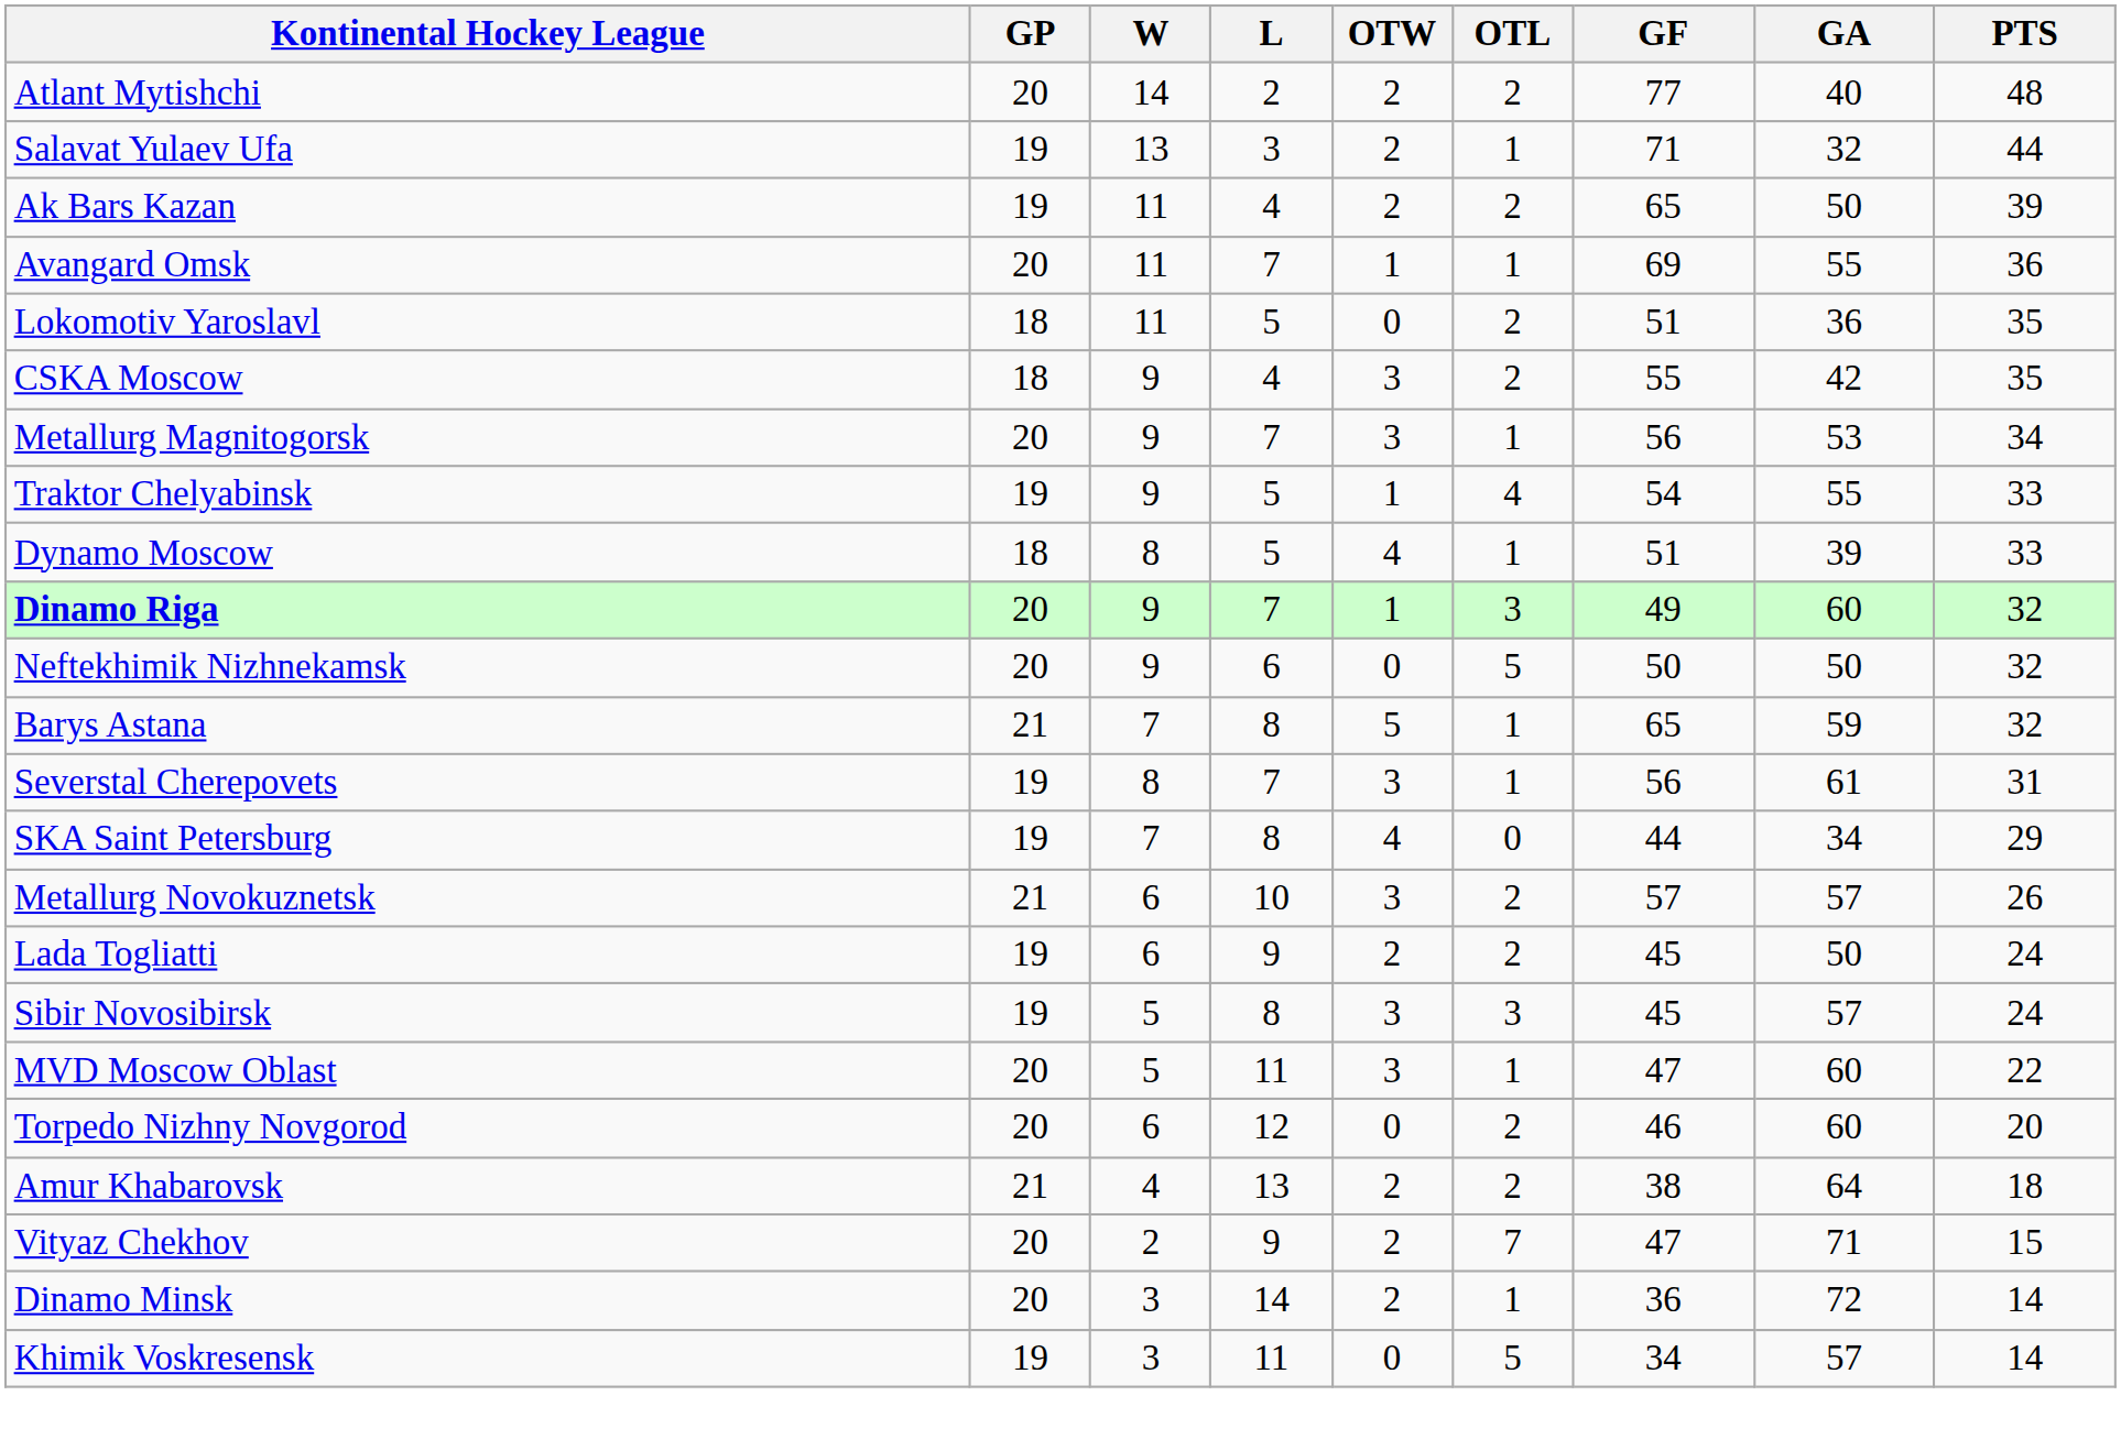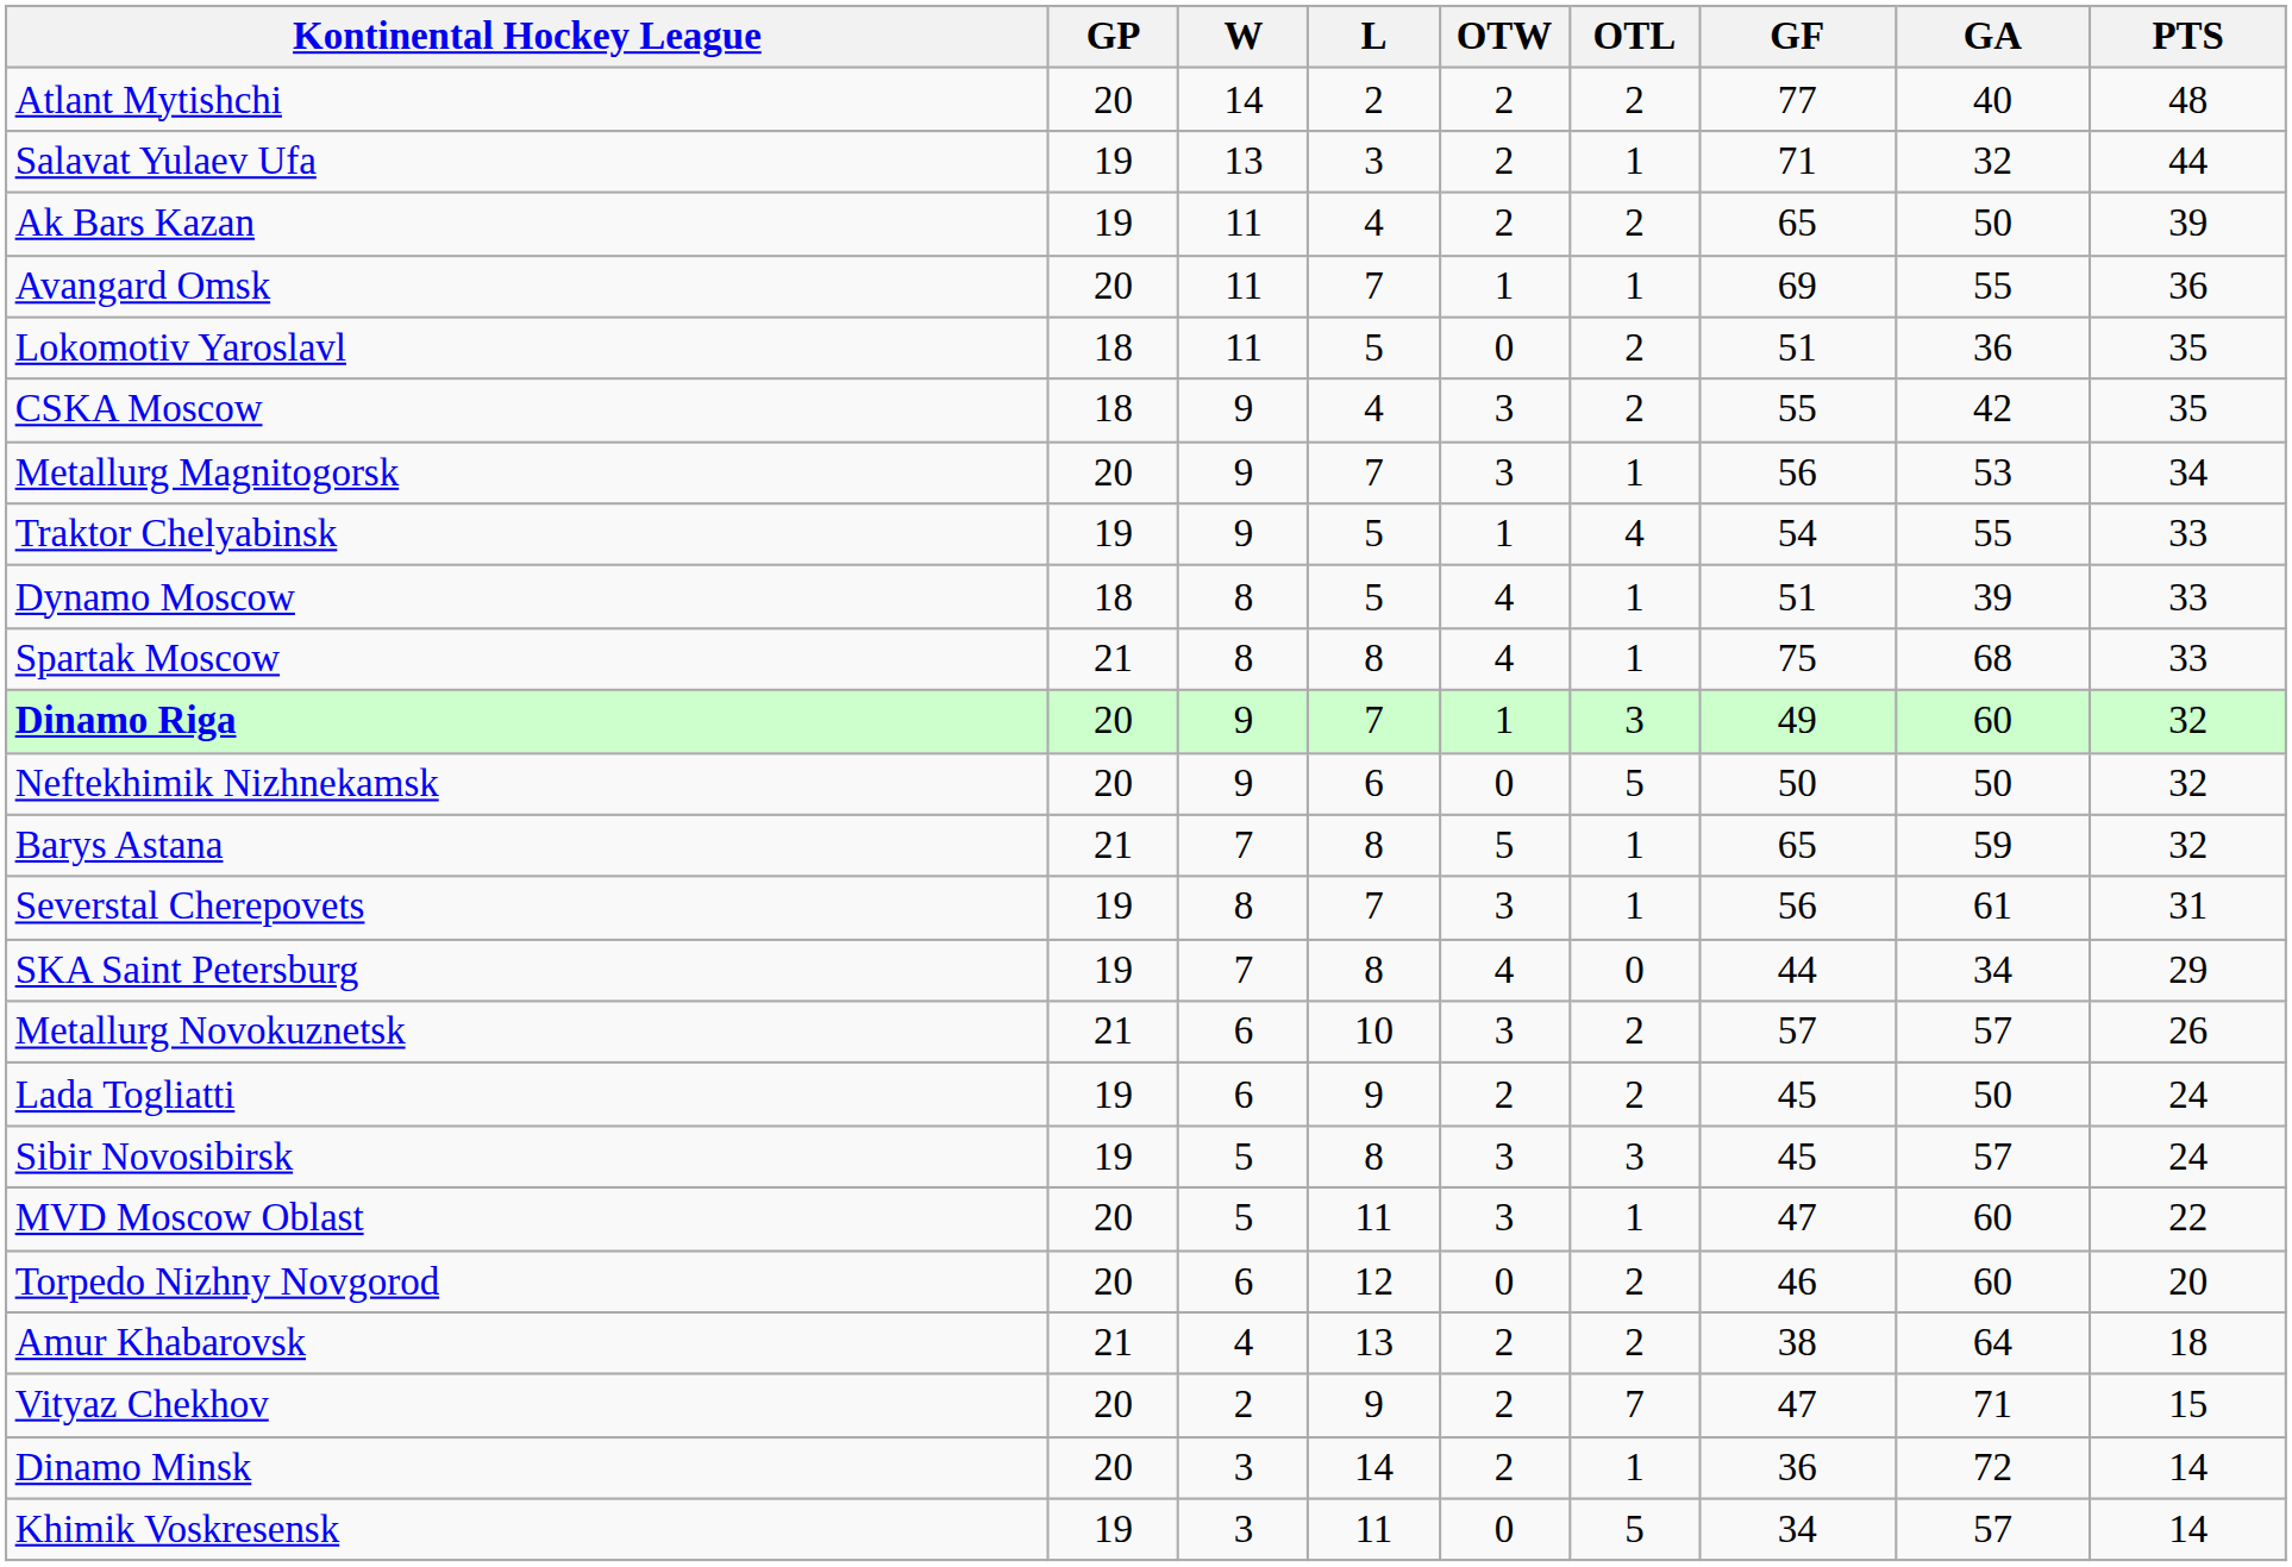 <table class="wikitable sortable">
 <tr>
 <th width="40%"><a href='#'>Kontinental Hockey League</a></th>
 <th width="5%">GP</th>
 <th width="5%">W</th>
 <th width="5%">L</th>
 <th width="5%">OTW</th>
 <th width="5%">OTL</th>
 <th width="7.5%">GF</th>
 <th width="7.5%">GA</th>
 <th width="7.5%">PTS</th>
 </tr>
 <tr align=center>
 <td align=left><a href='#'>Atlant Mytishchi</a></td>
 <td>20</td>
 <td>14</td>
 <td>2</td>
 <td>2</td>
 <td>2</td>
 <td>77</td>
 <td>40</td>
 <td>48</td>
 </tr>
 <tr align=center>
 <td align=left><a href='#'>Salavat Yulaev Ufa</a></td>
 <td>19</td>
 <td>13</td>
 <td>3</td>
 <td>2</td>
 <td>1</td>
 <td>71</td>
 <td>32</td>
 <td>44</td>
 </tr>
 <tr align=center>
 <td align=left><a href='#'>Ak Bars Kazan</a></td>
 <td>19</td>
 <td>11</td>
 <td>4</td>
 <td>2</td>
 <td>2</td>
 <td>65</td>
 <td>50</td>
 <td>39</td>
 </tr>
 <tr align=center>
 <td align=left><a href='#'>Avangard Omsk</a></td>
 <td>20</td>
 <td>11</td>
 <td>7</td>
 <td>1</td>
 <td>1</td>
 <td>69</td>
 <td>55</td>
 <td>36</td>
 </tr>
 <tr align=center>
 <td align=left><a href='#'>Lokomotiv Yaroslavl</a></td>
 <td>18</td>
 <td>11</td>
 <td>5</td>
 <td>0</td>
 <td>2</td>
 <td>51</td>
 <td>36</td>
 <td>35</td>
 </tr>
 <tr align=center>
 <td align=left><a href='#'>CSKA Moscow</a></td>
 <td>18</td>
 <td>9</td>
 <td>4</td>
 <td>3</td>
 <td>2</td>
 <td>55</td>
 <td>42</td>
 <td>35</td>
 </tr>
 <tr align=center>
 <td align=left><a href='#'>Metallurg Magnitogorsk</a></td>
 <td>20</td>
 <td>9</td>
 <td>7</td>
 <td>3</td>
 <td>1</td>
 <td>56</td>
 <td>53</td>
 <td>34</td>
 </tr>
 <tr align=center>
 <td align=left><a href='#'>Traktor Chelyabinsk</a></td>
 <td>19</td>
 <td>9</td>
 <td>5</td>
 <td>1</td>
 <td>4</td>
 <td>54</td>
 <td>55</td>
 <td>33</td>
 </tr>
 <tr align=center>
 <td align=left><a href='#'>Dynamo Moscow</a></td>
 <td>18</td>
 <td>8</td>
 <td>5</td>
 <td>4</td>
 <td>1</td>
 <td>51</td>
 <td>39</td>
+<td>33</td>
+</tr>
+<tr align=center>
+<td align=left><a href='#'>Spartak Moscow</a></td>
+<td>21</td>
+<td>8</td>
+<td>8</td>
+<td>4</td>
+<td>1</td>
+<td>75</td>
+<td>68</td>
 <td>33</td>
 </tr>
 <tr align=center bgcolor="#CCFFCC">
 <td align=left><strong><a href='#'>Dinamo Riga</a></strong></td>
 <td>20</td>
 <td>9</td>
 <td>7</td>
 <td>1</td>
 <td>3</td>
 <td>49</td>
 <td>60</td>
 <td>32</td>
 </tr>
 <tr align=center>
 <td align=left><a href='#'>Neftekhimik Nizhnekamsk</a></td>
 <td>20</td>
 <td>9</td>
 <td>6</td>
 <td>0</td>
 <td>5</td>
 <td>50</td>
 <td>50</td>
 <td>32</td>
 </tr>
 <tr align=center>
 <td align=left><a href='#'>Barys Astana</a></td>
 <td>21</td>
 <td>7</td>
 <td>8</td>
 <td>5</td>
 <td>1</td>
 <td>65</td>
 <td>59</td>
 <td>32</td>
 </tr>
 <tr align=center>
 <td align=left><a href='#'>Severstal Cherepovets</a></td>
 <td>19</td>
 <td>8</td>
 <td>7</td>
 <td>3</td>
 <td>1</td>
 <td>56</td>
 <td>61</td>
 <td>31</td>
 </tr>
 <tr align=center>
 <td align=left><a href='#'>SKA Saint Petersburg</a></td>
 <td>19</td>
 <td>7</td>
 <td>8</td>
 <td>4</td>
 <td>0</td>
 <td>44</td>
 <td>34</td>
 <td>29</td>
 </tr>
 <tr align=center>
 <td align=left><a href='#'>Metallurg Novokuznetsk</a></td>
 <td>21</td>
 <td>6</td>
 <td>10</td>
 <td>3</td>
 <td>2</td>
 <td>57</td>
 <td>57</td>
 <td>26</td>
 </tr>
 <tr align=center>
 <td align=left><a href='#'>Lada Togliatti</a></td>
 <td>19</td>
 <td>6</td>
 <td>9</td>
 <td>2</td>
 <td>2</td>
 <td>45</td>
 <td>50</td>
 <td>24</td>
 </tr>
 <tr align=center>
 <td align=left><a href='#'>Sibir Novosibirsk</a></td>
 <td>19</td>
 <td>5</td>
 <td>8</td>
 <td>3</td>
 <td>3</td>
 <td>45</td>
 <td>57</td>
 <td>24</td>
 </tr>
 <tr align=center>
 <td align=left><a href='#'>MVD Moscow Oblast</a></td>
 <td>20</td>
 <td>5</td>
 <td>11</td>
 <td>3</td>
 <td>1</td>
 <td>47</td>
 <td>60</td>
 <td>22</td>
 </tr>
 <tr align=center>
 <td align=left><a href='#'>Torpedo Nizhny Novgorod</a></td>
 <td>20</td>
 <td>6</td>
 <td>12</td>
 <td>0</td>
 <td>2</td>
 <td>46</td>
 <td>60</td>
 <td>20</td>
 </tr>
 <tr align=center>
 <td align=left><a href='#'>Amur Khabarovsk</a></td>
 <td>21</td>
 <td>4</td>
 <td>13</td>
 <td>2</td>
 <td>2</td>
 <td>38</td>
 <td>64</td>
 <td>18</td>
 </tr>
 <tr align=center>
 <td align=left><a href='#'>Vityaz Chekhov</a></td>
 <td>20</td>
 <td>2</td>
 <td>9</td>
 <td>2</td>
 <td>7</td>
 <td>47</td>
 <td>71</td>
 <td>15</td>
 </tr>
 <tr align=center>
 <td align=left><a href='#'>Dinamo Minsk</a></td>
 <td>20</td>
 <td>3</td>
 <td>14</td>
 <td>2</td>
 <td>1</td>
 <td>36</td>
 <td>72</td>
 <td>14</td>
 </tr>
 <tr align=center>
 <td align=left><a href='#'>Khimik Voskresensk</a></td>
 <td>19</td>
 <td>3</td>
 <td>11</td>
 <td>0</td>
 <td>5</td>
 <td>34</td>
 <td>57</td>
 <td>14</td>
 </tr>
 </table>
